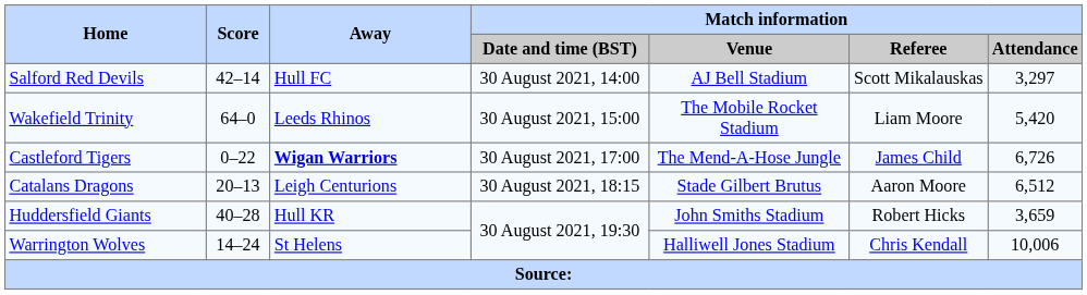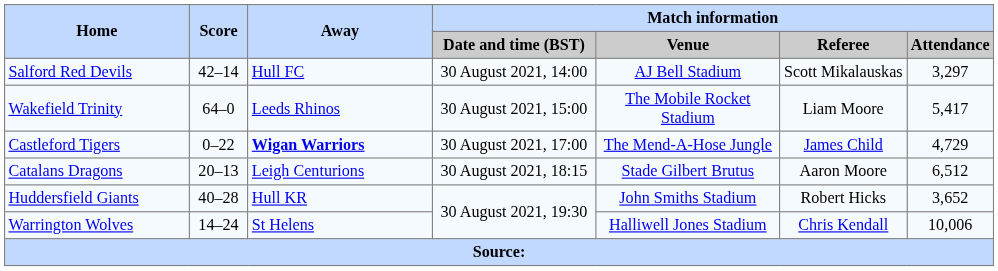 <table border=1 style="border-collapse:collapse; font-size:90%; text-align:center;" cellpadding=3 cellspacing=0 width=100%>
 <tr style="background:#C1D8ff;">
 <th scope="col" rowspan=2 width=19%>Home</th>
 <th scope="col" rowspan=2 width=6%>Score</th>
 <th scope="col" rowspan=2 width=19%>Away</th>
 <th colspan=4>Match information</th>
 </tr>
 <tr style="background:#CCCCCC;">
 <th scope="col" width=17%>Date and time (BST)</th>
 <th scope="col" width=19%>Venue</th>
 <th scope="col" width=13%>Referee</th>
 <th scope="col" width=7%>Attendance</th>
 </tr>
 <tr style="background:#F5FAFF;">
 <td style="text-align:left;"> <a href='#'>Salford Red Devils</a></td>
 <td>42–14</td>
 <td style="text-align:left;"> <a href='#'>Hull FC</a></td>
 <td>30 August 2021, 14:00</td>
 <td><a href='#'>AJ Bell Stadium</a></td>
 <td>Scott Mikalauskas</td>
 <td>3,297</td>
 </tr>
 <tr style="background:#F5FAFF;">
 <td style="text-align:left;"> <a href='#'>Wakefield Trinity</a></td>
 <td>64–0</td>
 <td style="text-align:left;"> <a href='#'>Leeds Rhinos</a></td>
 <td>30 August 2021, 15:00</td>
 <td><a href='#'>The Mobile Rocket Stadium</a></td>
 <td>Liam Moore</td>
-<td>5,420</td>
+<td>5,417</td>
 </tr>
 <tr style="background:#F5FAFF;">
 <td style="text-align:left;"> <a href='#'>Castleford Tigers</a></td>
 <td>0–22</td>
 <td style="text-align:left;"><strong> <a href='#'>Wigan Warriors</a></strong></td>
 <td>30 August 2021, 17:00</td>
 <td><a href='#'>The Mend-A-Hose Jungle</a></td>
 <td><a href='#'>James Child</a></td>
-<td>6,726</td>
+<td>4,729</td>
 </tr>
 <tr style="background:#F5FAFF;">
 <td style="text-align:left;"> <a href='#'>Catalans Dragons</a></td>
 <td>20–13</td>
 <td style="text-align:left;"> <a href='#'>Leigh Centurions</a></td>
 <td>30 August 2021, 18:15</td>
 <td><a href='#'>Stade Gilbert Brutus</a></td>
 <td>Aaron Moore</td>
 <td>6,512</td>
 </tr>
 <tr style="background:#F5FAFF;">
 <td style="text-align:left;"> <a href='#'>Huddersfield Giants</a></td>
 <td>40–28</td>
 <td style="text-align:left;"> <a href='#'>Hull KR</a></td>
 <td rowspan=2>30 August 2021, 19:30</td>
 <td><a href='#'>John Smiths Stadium</a></td>
 <td>Robert Hicks</td>
-<td>3,659</td>
+<td>3,652</td>
 </tr>
 <tr style="background:#F5FAFF;">
 <td style="text-align:left;"> <a href='#'>Warrington Wolves</a></td>
 <td>14–24</td>
 <td style="text-align:left;"> <a href='#'>St Helens</a></td>
 <td><a href='#'>Halliwell Jones Stadium</a></td>
 <td><a href='#'>Chris Kendall</a></td>
 <td>10,006</td>
 </tr>
 <tr style="background:#c1d8ff;">
 <th colspan=7>Source:</th>
 </tr>
 </table>
